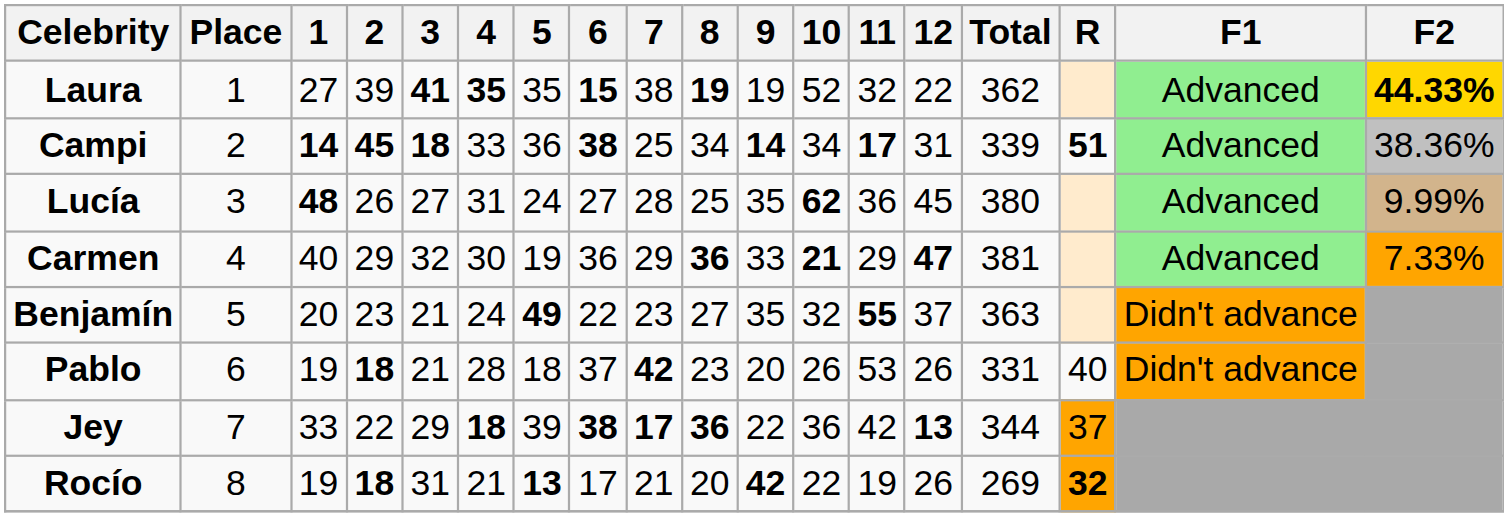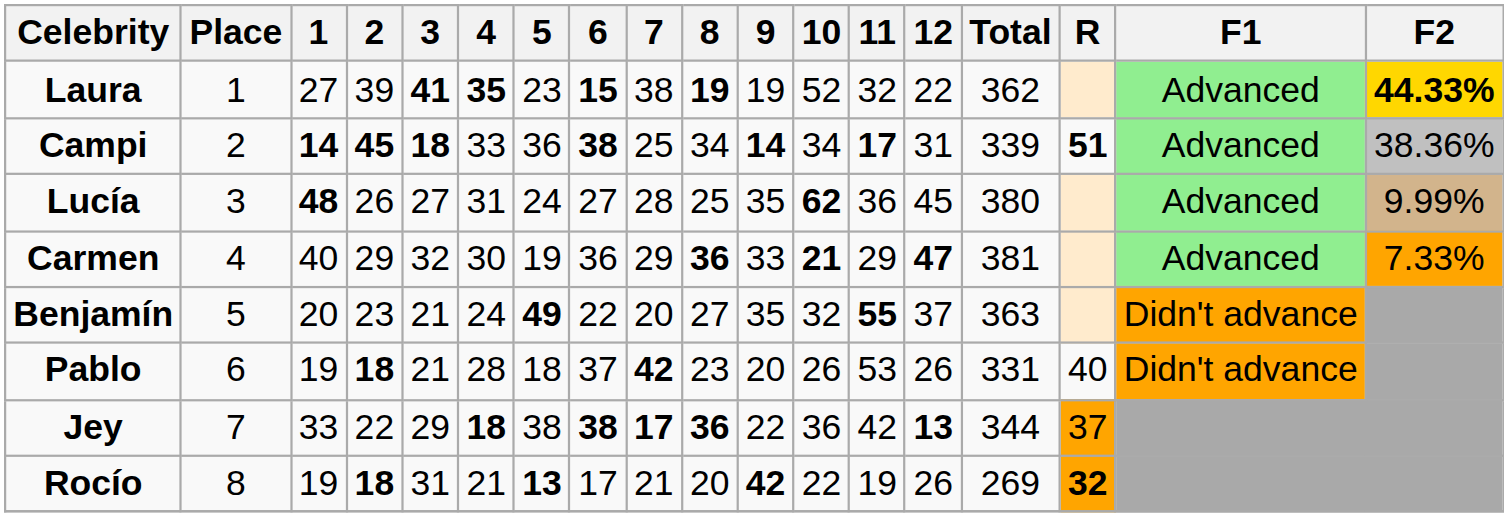 <table class="wikitable sortable"  style="margin:auto; text-align:center; white-space:nowrap; width:20%;">
 <tr>
 <th>Celebrity</th>
 <th>Place</th>
 <th>1</th>
 <th>2</th>
 <th>3</th>
 <th>4</th>
 <th>5</th>
 <th>6</th>
 <th>7</th>
 <th>8</th>
 <th>9</th>
 <th>10</th>
 <th>11</th>
 <th>12</th>
 <th>Total</th>
 <th>R</th>
 <th>F1</th>
 <th>F2</th>
 </tr>
 <tr>
 <td><strong>Laura</strong></td>
 <td>1</td>
 <td>27</td>
 <td>39</td>
 <td><span><strong>41</strong></span></td>
 <td><span><strong>35</strong></span></td>
-<td>35</td>
+<td>23</td>
 <td><span><strong>15</strong></span></td>
 <td>38</td>
 <td><span><strong>19</strong></span></td>
 <td>19</td>
 <td>52</td>
 <td>32</td>
 <td>22</td>
 <td>362</td>
 <td style="background:#FFEBCD;"></td>
 <td bgcolor=lightgreen>Advanced</td>
 <td bgcolor=gold><span><strong>44.33%</strong></span></td>
 </tr>
 <tr>
 <td><strong>Campi</strong></td>
 <td>2</td>
 <td><span><strong>14</strong></span></td>
 <td><span><strong>45</strong></span></td>
 <td><span><strong>18</strong></span></td>
 <td>33</td>
 <td>36</td>
 <td><span><strong>38</strong></span></td>
 <td>25</td>
 <td>34</td>
 <td><span><strong>14</strong></span></td>
 <td>34</td>
 <td><span><strong>17</strong></span></td>
 <td>31</td>
 <td>339</td>
 <td><span><strong>51</strong></span></td>
 <td bgcolor=lightgreen>Advanced</td>
 <td bgcolor=silver>38.36%</td>
 </tr>
 <tr>
 <td><strong>Lucía</strong></td>
 <td>3</td>
 <td><span><strong>48</strong></span></td>
 <td>26</td>
 <td>27</td>
 <td>31</td>
 <td>24</td>
 <td>27</td>
 <td>28</td>
 <td>25</td>
 <td>35</td>
 <td><span><strong>62</strong></span></td>
 <td>36</td>
 <td>45</td>
 <td>380</td>
 <td style="background:#FFEBCD;"></td>
 <td bgcolor=lightgreen>Advanced</td>
 <td bgcolor=tan>9.99%</td>
 </tr>
 <tr>
 <td><strong>Carmen</strong></td>
 <td>4</td>
 <td>40</td>
 <td>29</td>
 <td>32</td>
 <td>30</td>
 <td>19</td>
 <td>36</td>
 <td>29</td>
 <td><span><strong>36</strong></span></td>
 <td>33</td>
 <td><span><strong>21</strong></span></td>
 <td>29</td>
 <td><span><strong>47</strong></span></td>
 <td>381</td>
 <td style="background:#FFEBCD;"></td>
 <td bgcolor=lightgreen>Advanced</td>
 <td bgcolor=orange>7.33%</td>
 </tr>
 <tr>
 <td><strong>Benjamín</strong></td>
 <td>5</td>
 <td>20</td>
 <td>23</td>
 <td>21</td>
 <td>24</td>
 <td><span><strong>49</strong></span></td>
 <td>22</td>
-<td>23</td>
+<td>20</td>
 <td>27</td>
 <td>35</td>
 <td>32</td>
 <td><span><strong>55</strong></span></td>
 <td>37</td>
 <td>363</td>
 <td style="background:#FFEBCD;"></td>
 <td bgcolor=orange>Didn't advance</td>
 <td style="background:darkgrey;"></td>
 </tr>
 <tr>
 <td><strong>Pablo</strong></td>
 <td>6</td>
 <td>19</td>
 <td><span><strong>18</strong></span></td>
 <td>21</td>
 <td>28</td>
 <td>18</td>
 <td>37</td>
 <td><span><strong>42</strong></span></td>
 <td>23</td>
 <td>20</td>
 <td>26</td>
 <td>53</td>
 <td>26</td>
 <td>331</td>
 <td>40</td>
 <td bgcolor=orange>Didn't advance</td>
 <td style="background:darkgrey;"></td>
 </tr>
 <tr>
 <td><strong>Jey</strong></td>
 <td>7</td>
 <td>33</td>
 <td>22</td>
 <td>29</td>
 <td><span><strong>18</strong></span></td>
-<td>39</td>
+<td>38</td>
 <td><span><strong>38</strong></span></td>
 <td><span><strong>17</strong></span></td>
 <td><span><strong>36</strong></span></td>
 <td>22</td>
 <td>36</td>
 <td>42</td>
 <td><span><strong>13</strong></span></td>
 <td>344</td>
 <td bgcolor=orange>37</td>
 <td style="background:darkgrey;" colspan=2></td>
 </tr>
 <tr>
 <td><strong>Rocío</strong></td>
 <td>8</td>
 <td>19</td>
 <td><span><strong>18</strong></span></td>
 <td>31</td>
 <td>21</td>
 <td><span><strong>13</strong></span></td>
 <td>17</td>
 <td>21</td>
 <td>20</td>
 <td><span><strong>42</strong></span></td>
 <td>22</td>
 <td>19</td>
 <td>26</td>
 <td>269</td>
 <td bgcolor=orange><span><strong>32</strong></span></td>
 <td style="background:darkgrey;" colspan=2></td>
 </tr>
 <tr>
 </tr>
 </table>
